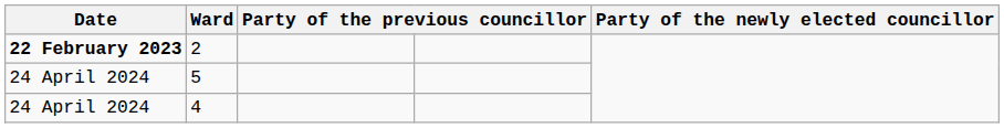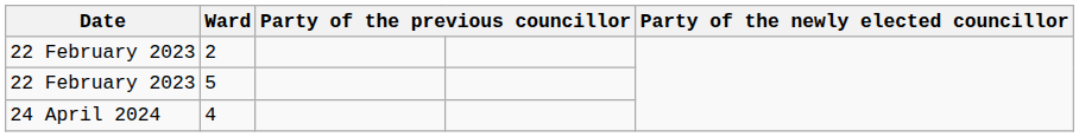 <table class="wikitable">
 <tr>
 <th>Date</th>
 <th>Ward</th>
 <th colspan=2>Party of the previous councillor</th>
 <th colspan=2>Party of the newly elected councillor</th>
 </tr>
 <tr>
-<td><strong>22 February 2023</strong></td>
+<td>22 February 2023</td>
 <td>2</td>
 <td></td>
 <td></td>
 </tr>
 <tr>
-<td>24 April 2024</td>
+<td>22 February 2023</td>
 <td>5</td>
 <td></td>
 <td></td>
 </tr>
 <tr>
 <td>24 April 2024</td>
 <td>4</td>
 <td></td>
 <td></td>
 </tr>
 </table>
